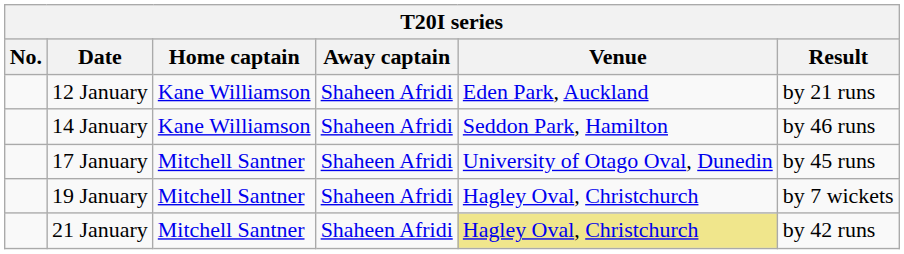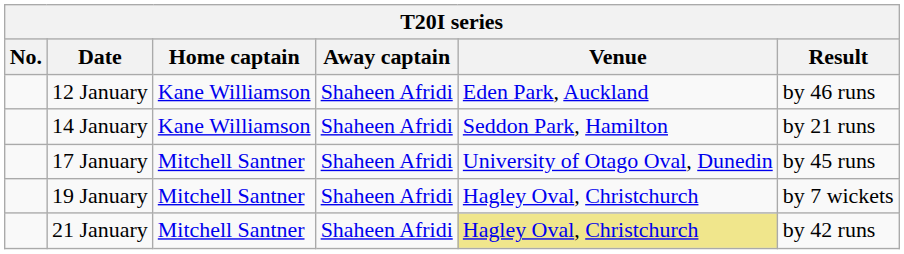 <table class="wikitable">
 <tr>
 <th colspan="9">T20I series</th>
 </tr>
 <tr>
 <th>No.</th>
 <th>Date</th>
 <th>Home captain</th>
 <th>Away captain</th>
 <th>Venue</th>
 <th>Result</th>
 </tr>
 <tr>
 <td></td>
 <td>12 January</td>
 <td><a href='#'>Kane Williamson</a></td>
 <td><a href='#'>Shaheen Afridi</a></td>
 <td><a href='#'>Eden Park</a>, <a href='#'>Auckland</a></td>
-<td> by 21 runs</td>
+<td> by 46 runs</td>
 </tr>
 <tr>
 <td></td>
 <td>14 January</td>
 <td><a href='#'>Kane Williamson</a></td>
 <td><a href='#'>Shaheen Afridi</a></td>
 <td><a href='#'>Seddon Park</a>, <a href='#'>Hamilton</a></td>
-<td> by 46 runs</td>
+<td> by 21 runs</td>
 </tr>
 <tr>
 <td></td>
 <td>17 January</td>
 <td><a href='#'>Mitchell Santner</a></td>
 <td><a href='#'>Shaheen Afridi</a></td>
 <td><a href='#'>University of Otago Oval</a>, <a href='#'>Dunedin</a></td>
 <td> by 45 runs</td>
 </tr>
 <tr>
 <td></td>
 <td>19 January</td>
 <td><a href='#'>Mitchell Santner</a></td>
 <td><a href='#'>Shaheen Afridi</a></td>
 <td><a href='#'>Hagley Oval</a>, <a href='#'>Christchurch</a></td>
 <td> by 7 wickets</td>
 </tr>
 <tr>
 <td></td>
 <td>21 January</td>
 <td><a href='#'>Mitchell Santner</a></td>
 <td><a href='#'>Shaheen Afridi</a></td>
 <td style="background: khaki;"><a href='#'>Hagley Oval</a>, <a href='#'>Christchurch</a></td>
 <td> by 42 runs</td>
 </tr>
 </table>
